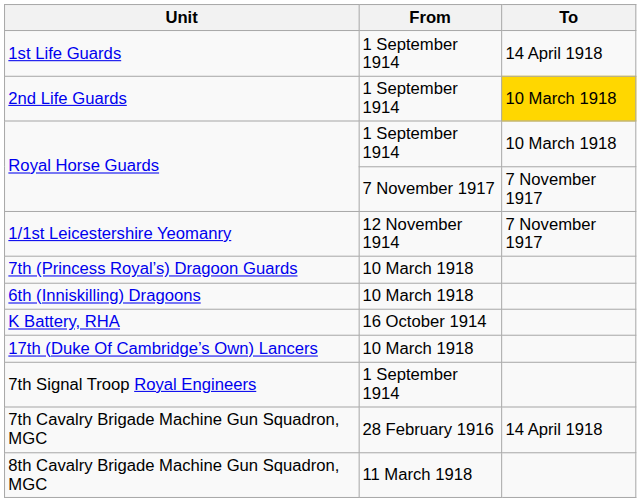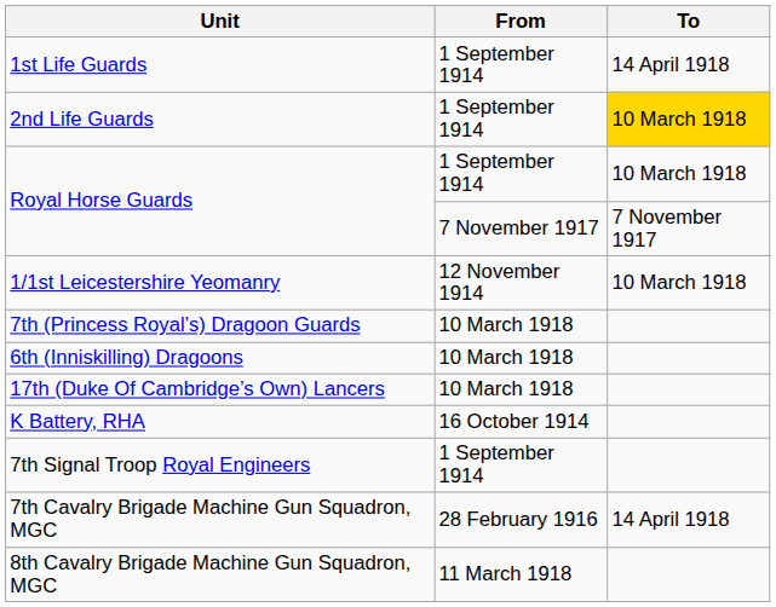 <table class="wikitable">
 <tr>
 <th>Unit</th>
 <th>From</th>
 <th>To</th>
 </tr>
 <tr>
 <td><a href='#'>1st Life Guards</a></td>
 <td>1 September 1914</td>
 <td>14 April 1918</td>
 </tr>
 <tr>
 <td><a href='#'>2nd Life Guards</a></td>
 <td>1 September 1914</td>
 <td style="background: gold;">10 March 1918</td>
 </tr>
 <tr>
 <td rowspan=2><a href='#'>Royal Horse Guards</a></td>
 <td>1 September 1914</td>
 <td>10 March 1918</td>
 </tr>
 <tr>
 <td>7 November 1917</td>
 <td>7 November 1917</td>
 </tr>
 <tr>
 <td><a href='#'>1/1st Leicestershire Yeomanry</a></td>
 <td>12 November 1914</td>
-<td>7 November 1917</td>
+<td>10 March 1918</td>
 </tr>
 <tr>
 <td><a href='#'>7th (Princess Royal’s) Dragoon Guards</a></td>
 <td>10 March 1918</td>
 <td></td>
 </tr>
 <tr>
 <td><a href='#'>6th (Inniskilling) Dragoons</a></td>
 <td>10 March 1918</td>
 <td></td>
 </tr>
 <tr>
-<td><a href='#'>K Battery, RHA</a></td>
-<td>16 October 1914</td>
+<td><a href='#'>17th (Duke Of Cambridge’s Own) Lancers</a></td>
+<td>10 March 1918</td>
 <td></td>
 </tr>
 <tr>
-<td><a href='#'>17th (Duke Of Cambridge’s Own) Lancers</a></td>
-<td>10 March 1918</td>
+<td><a href='#'>K Battery, RHA</a></td>
+<td>16 October 1914</td>
 <td></td>
 </tr>
 <tr>
 <td>7th Signal Troop <a href='#'>Royal Engineers</a></td>
 <td>1 September 1914</td>
 <td></td>
 </tr>
 <tr>
 <td>7th Cavalry Brigade Machine Gun Squadron, MGC</td>
 <td>28 February 1916</td>
 <td>14 April 1918</td>
 </tr>
 <tr>
 <td>8th Cavalry Brigade Machine Gun Squadron, MGC</td>
 <td>11 March 1918</td>
 <td></td>
 </tr>
 </table>
